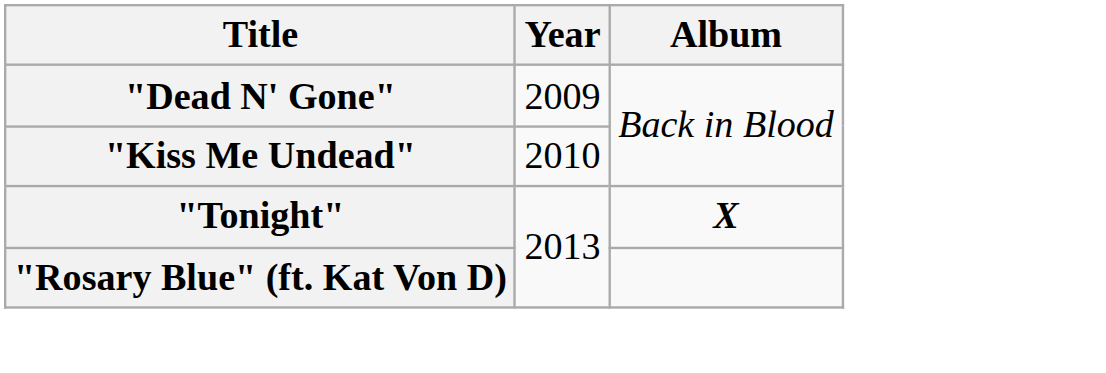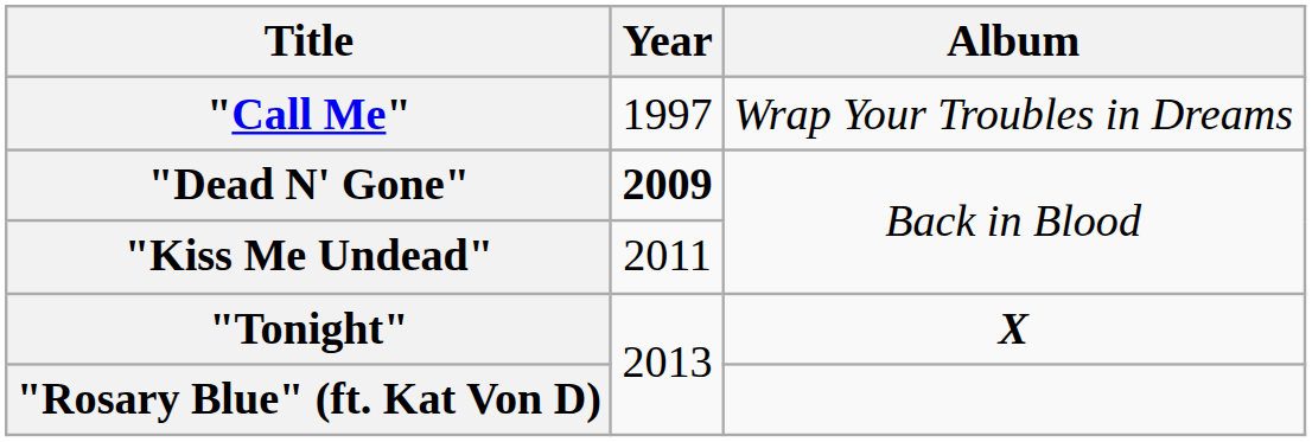 <table class="wikitable plainrowheaders" style="text-align:center;">
 <tr>
 <th scope="col">Title</th>
 <th scope="col">Year</th>
 <th scope="col">Album</th>
 </tr>
 <tr>
+<th scope="row">"<a href='#'>Call Me</a>"</th>
+<td>1997</td>
+<td><em>Wrap Your Troubles in Dreams</em></td>
+</tr>
+<tr>
 <th scope="row">"Dead N' Gone"</th>
-<td>2009</td>
+<td><strong>2009</strong></td>
 <td rowspan="2"><em>Back in Blood</em></td>
 </tr>
 <tr>
 <th scope="row">"Kiss Me Undead"</th>
-<td>2010</td>
+<td>2011</td>
 </tr>
 <tr>
 <th scope="row">"Tonight"</th>
 <td rowspan="2">2013</td>
 <td><strong><em>X</em></strong></td>
 </tr>
 <tr>
 <th scope="row">"Rosary Blue" (ft. Kat Von D)</th>
 <td></td>
 </tr>
 </table>
